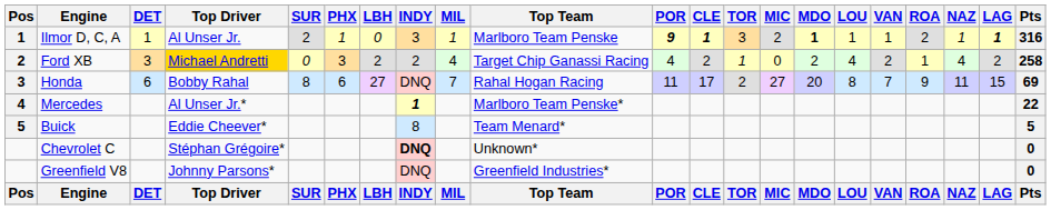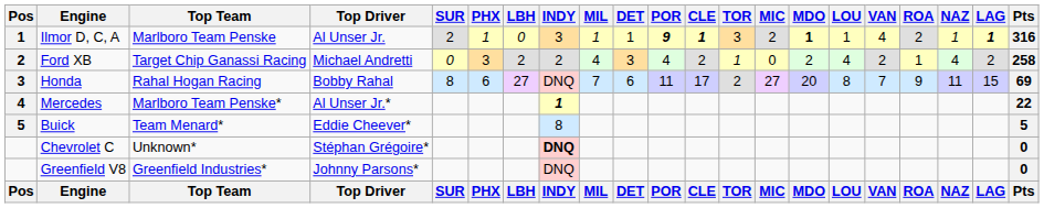 <table class="wikitable" style="font-size: 85%;; text-align:center;">
 <tr valign="top">
 <th valign="middle">Pos</th>
 <th valign="middle">Engine</th>
-<th width="27"><a href='#'>DET</a> </th>
+<th valign="middle">Top Team</th>
 <th valign="middle">Top Driver</th>
 <th width="27"><a href='#'>SUR</a> </th>
 <th width="27"><a href='#'>PHX</a> </th>
 <th width="27"><a href='#'>LBH</a> </th>
 <th width="27"><a href='#'>INDY</a> </th>
 <th width="27"><a href='#'>MIL</a> </th>
-<th valign="middle">Top Team</th>
+<th width="27"><a href='#'>DET</a> </th>
 <th width="27"><a href='#'>POR</a> </th>
 <th width="27"><a href='#'>CLE</a> </th>
 <th width="27"><a href='#'>TOR</a> </th>
 <th width="27"><a href='#'>MIC</a> </th>
 <th width="27"><a href='#'>MDO</a> </th>
 <th width="27"><a href='#'>LOU</a> </th>
 <th width="27"><a href='#'>VAN</a> </th>
 <th width="27"><a href='#'>ROA</a> </th>
 <th width="27"><a href='#'>NAZ</a> </th>
 <th width="27"><a href='#'>LAG</a> </th>
 <th valign="middle">Pts</th>
 </tr>
 <tr>
 <th>1</th>
 <td align="left"> <a href='#'>Ilmor</a> D, C, A</td>
-<td style="background:#ffffbf;">1</td>
+<td align="left"><a href='#'>Marlboro Team Penske</a></td>
 <td align="left"><a href='#'>Al Unser Jr.</a></td>
 <td style="background:#dfdfdf;">2</td>
 <td style="background:#ffffbf;"><em>1</em></td>
 <td style="background:#ffffbf;"><em>0</em></td>
 <td style="background:#ffdf9f;">3</td>
 <td style="background:#ffffbf;"><em>1</em></td>
-<td align="left"><a href='#'>Marlboro Team Penske</a></td>
+<td style="background:#ffffbf;">1</td>
 <td style="background:#ffffbf;"><strong><em>9</em></strong></td>
 <td style="background:#ffffbf;"><strong><em>1</em></strong></td>
 <td style="background:#ffdf9f;">3</td>
 <td style="background:#dfdfdf;">2</td>
 <td style="background:#ffffbf;"><strong>1</strong></td>
 <td style="background:#ffffbf;">1</td>
-<td style="background:#ffffbf;">1</td>
+<td style="background:#ffffbf;">4</td>
 <td style="background:#dfdfdf;">2</td>
 <td style="background:#ffffbf;"><em>1</em></td>
 <td style="background:#ffffbf;"><strong><em>1</em></strong></td>
 <th>316</th>
 </tr>
 <tr>
 <th>2</th>
 <td align="left"> <a href='#'>Ford</a> XB</td>
-<td style="background:#ffdf9f;">3</td>
-<td align="left" style="background: gold;"><a href='#'>Michael Andretti</a></td>
+<td align="left"><a href='#'>Target Chip Ganassi Racing</a></td>
+<td align="left"><a href='#'>Michael Andretti</a></td>
 <td style="background:#ffffbf;"><em>0</em></td>
 <td style="background:#ffdf9f;">3</td>
 <td style="background:#dfdfdf;">2</td>
 <td style="background:#dfdfdf;">2</td>
 <td style="background:#dfffdf;">4</td>
-<td align="left"><a href='#'>Target Chip Ganassi Racing</a></td>
+<td style="background:#ffdf9f;">3</td>
 <td style="background:#dfffdf;">4</td>
 <td style="background:#dfdfdf;">2</td>
 <td style="background:#ffffbf;"><em>1</em></td>
 <td style="background:#ffffbf;">0</td>
 <td style="background:#dfffdf;">2</td>
 <td style="background:#dfffdf;">4</td>
 <td style="background:#dfdfdf;">2</td>
 <td style="background:#ffffbf;">1</td>
 <td style="background:#dfffdf;">4</td>
 <td style="background:#dfdfdf;">2</td>
 <th>258</th>
 </tr>
 <tr>
 <th>3</th>
 <td align="left"> <a href='#'>Honda</a></td>
-<td style="background:#CFEAFF;">6</td>
+<td align="left"><a href='#'>Rahal Hogan Racing</a></td>
 <td align="left"><a href='#'>Bobby Rahal</a></td>
 <td style="background:#CFEAFF;">8</td>
 <td style="background:#CFEAFF;">6</td>
 <td style="background:#efcfff;">27</td>
 <td style="background:#ffcfcf;">DNQ</td>
 <td style="background:#CFEAFF;">7</td>
-<td align="left"><a href='#'>Rahal Hogan Racing</a></td>
+<td style="background:#CFEAFF;">6</td>
 <td style="background:#cfcfff;">11</td>
 <td style="background:#cfcfff;">17</td>
 <td style="background:#dfdfdf;">2</td>
 <td style="background:#efcfff;">27</td>
 <td style="background:#cfcfff;">20</td>
 <td style="background:#CFEAFF;">8</td>
 <td style="background:#CFEAFF;">7</td>
 <td style="background:#CFEAFF;">9</td>
 <td style="background:#cfcfff;">11</td>
 <td style="background:#cfcfff;">15</td>
 <th>69</th>
 </tr>
 <tr>
 <th>4</th>
 <td align="left"> <a href='#'>Mercedes</a></td>
-<td></td>
+<td align="left"><a href='#'>Marlboro Team Penske</a>*</td>
 <td align="left"><a href='#'>Al Unser Jr.</a>*</td>
 <td></td>
 <td></td>
 <td></td>
 <td style="background:#ffffbf;"><strong><em>1</em></strong></td>
 <td></td>
-<td align="left"><a href='#'>Marlboro Team Penske</a>*</td>
+<td></td>
 <td></td>
 <td></td>
 <td></td>
 <td></td>
 <td></td>
 <td></td>
 <td></td>
 <td></td>
 <td></td>
 <td></td>
 <th>22</th>
 </tr>
 <tr>
 <th>5</th>
 <td align="left"> <a href='#'>Buick</a></td>
-<td></td>
+<td align="left"><a href='#'>Team Menard</a>*</td>
 <td align="left"><a href='#'>Eddie Cheever</a>*</td>
 <td></td>
 <td></td>
 <td></td>
 <td style="background:#CFEAFF;">8</td>
 <td></td>
-<td align="left"><a href='#'>Team Menard</a>*</td>
+<td></td>
 <td></td>
 <td></td>
 <td></td>
 <td></td>
 <td></td>
 <td></td>
 <td></td>
 <td></td>
 <td></td>
 <td></td>
 <th>5</th>
 </tr>
 <tr>
 <td></td>
 <td align="left"> <a href='#'>Chevrolet</a> C</td>
-<td></td>
+<td align="left">Unknown*</td>
 <td align="left"><a href='#'>Stéphan Grégoire</a>*</td>
 <td></td>
 <td></td>
 <td></td>
 <td style="background:#ffcfcf;"><strong>DNQ</strong></td>
 <td></td>
-<td align="left">Unknown*</td>
+<td></td>
 <td></td>
 <td></td>
 <td></td>
 <td></td>
 <td></td>
 <td></td>
 <td></td>
 <td></td>
 <td></td>
 <td></td>
 <th>0</th>
 </tr>
 <tr>
 <td></td>
 <td align="left"> <a href='#'>Greenfield</a> V8</td>
-<td></td>
+<td align="left"><a href='#'>Greenfield Industries</a>*</td>
 <td align="left"><a href='#'>Johnny Parsons</a>*</td>
 <td></td>
 <td></td>
 <td></td>
 <td style="background:#ffcfcf;">DNQ</td>
 <td></td>
-<td align="left"><a href='#'>Greenfield Industries</a>*</td>
+<td></td>
 <td></td>
 <td></td>
 <td></td>
 <td></td>
 <td></td>
 <td></td>
 <td></td>
 <td></td>
 <td></td>
 <td></td>
 <th>0</th>
 </tr>
 <tr valign="top">
 <th valign="middle">Pos</th>
 <th valign="middle">Engine</th>
-<th width="27"><a href='#'>DET</a> </th>
+<th valign="middle">Top Team</th>
 <th valign="middle">Top Driver</th>
 <th width="27"><a href='#'>SUR</a> </th>
 <th width="27"><a href='#'>PHX</a> </th>
 <th width="27"><a href='#'>LBH</a> </th>
 <th width="27"><a href='#'>INDY</a> </th>
 <th width="27"><a href='#'>MIL</a> </th>
-<th valign="middle">Top Team</th>
+<th width="27"><a href='#'>DET</a> </th>
 <th width="27"><a href='#'>POR</a> </th>
 <th width="27"><a href='#'>CLE</a> </th>
 <th width="27"><a href='#'>TOR</a> </th>
 <th width="27"><a href='#'>MIC</a> </th>
 <th width="27"><a href='#'>MDO</a> </th>
 <th width="27"><a href='#'>LOU</a> </th>
 <th width="27"><a href='#'>VAN</a> </th>
 <th width="27"><a href='#'>ROA</a> </th>
 <th width="27"><a href='#'>NAZ</a> </th>
 <th width="27"><a href='#'>LAG</a> </th>
 <th valign="middle">Pts</th>
 </tr>
 </table>
